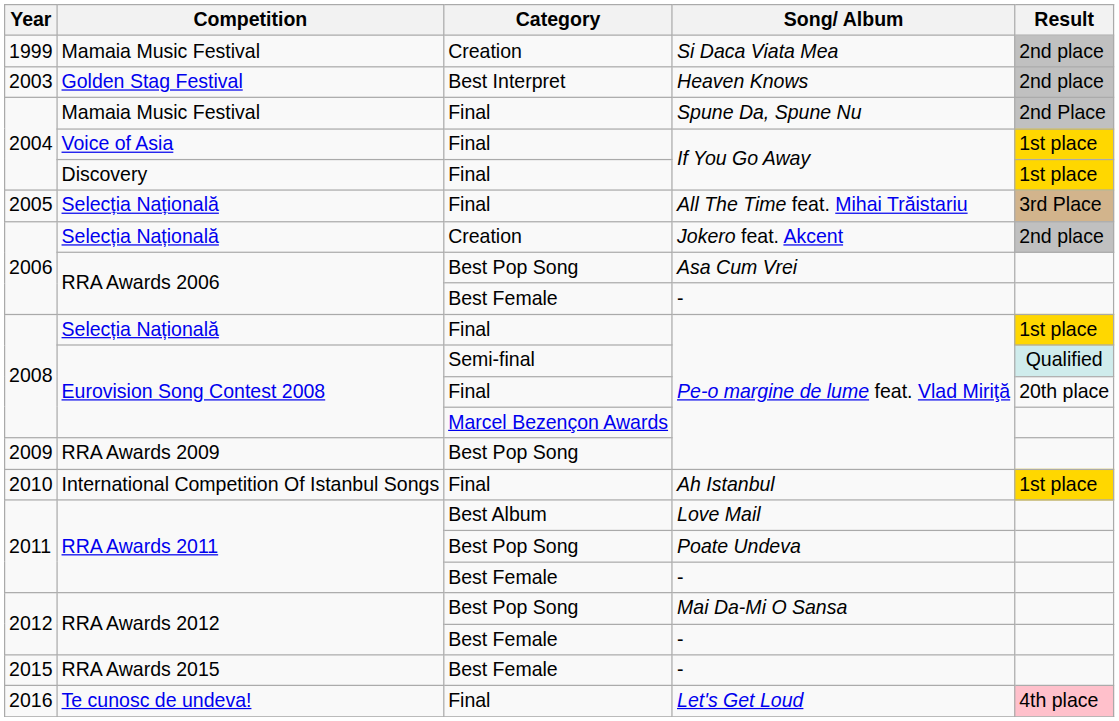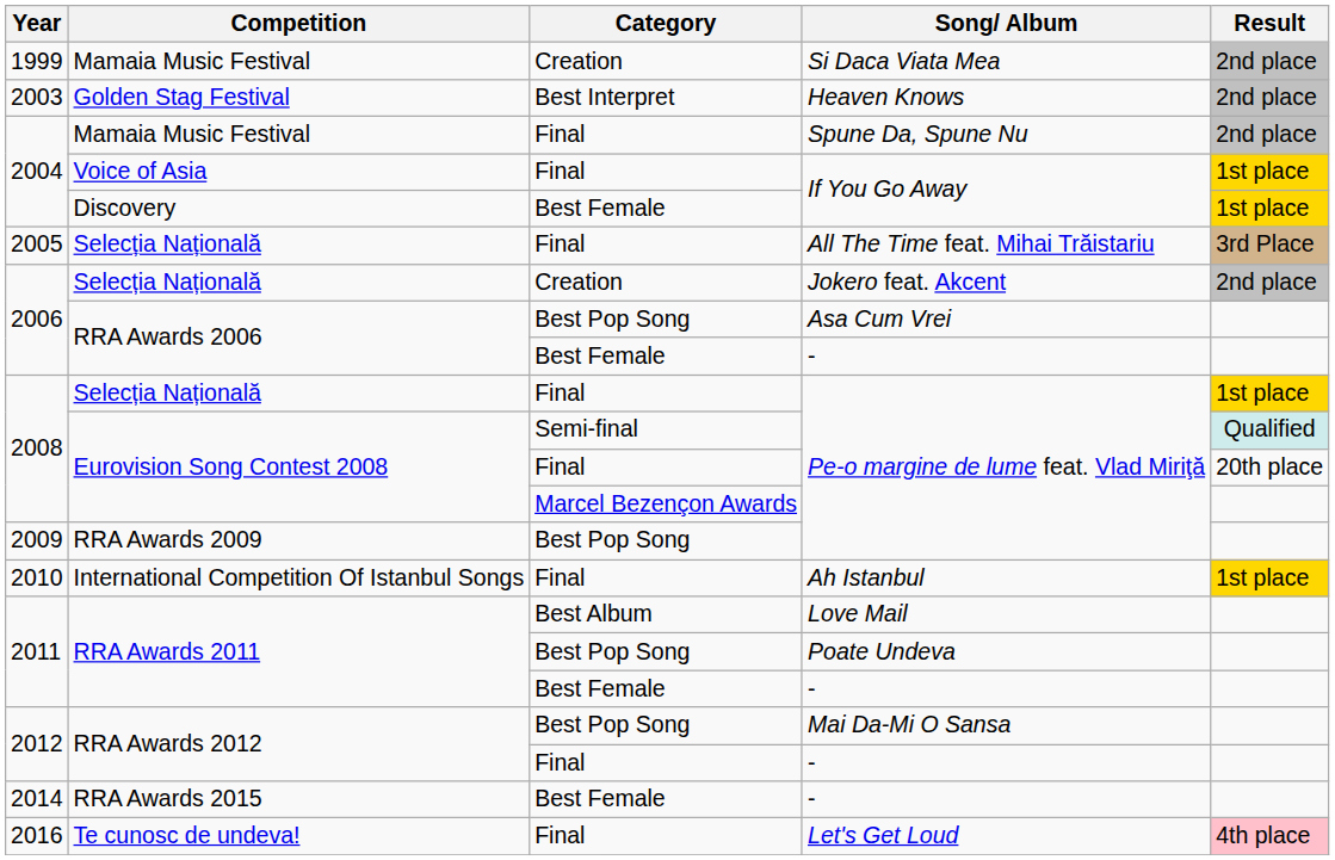 <table class="wikitable">
 <tr>
 <th style="text-align:center;">Year</th>
 <th style="text-align:center;">Competition</th>
 <th style="text-align:center;">Category</th>
 <th style="text-align:center;">Song/ Album</th>
 <th style="text-align:center;">Result</th>
 </tr>
 <tr>
 <td rowspan="1">1999</td>
 <td rowspan="1">Mamaia Music Festival</td>
 <td rowspan="1">Creation</td>
 <td rowspan="1"><em>Si Daca Viata Mea</em></td>
 <td bgcolor="silver">2nd place</td>
 </tr>
 <tr>
 <td rowspan="1">2003</td>
 <td rowspan="1"><a href='#'>Golden Stag Festival</a></td>
 <td rowspan="1">Best Interpret</td>
 <td rowspan="1"><em>Heaven Knows</em></td>
 <td bgcolor="silver">2nd place</td>
 </tr>
 <tr>
 <td rowspan="3">2004</td>
 <td rowspan="1">Mamaia Music Festival</td>
 <td rowspan="1">Final</td>
 <td rowspan="1"><em>Spune Da, Spune Nu</em></td>
-<td bgcolor="silver">2nd Place</td>
+<td bgcolor="silver">2nd place</td>
 </tr>
 <tr>
 <td rowspan="1"><a href='#'>Voice of Asia</a></td>
 <td rowspan="1">Final</td>
 <td rowspan="2"><em>If You Go Away</em></td>
 <td bgcolor="gold">1st place</td>
 </tr>
 <tr>
 <td rowspan="1">Discovery</td>
-<td rowspan="1">Final</td>
+<td rowspan="1">Best Female</td>
 <td bgcolor="gold">1st place</td>
 </tr>
 <tr>
 <td rowspan="1">2005</td>
 <td rowspan="1"><a href='#'>Selecția Națională</a></td>
 <td rowspan="1">Final</td>
 <td rowspan="1"><em>All The Time</em> feat. <a href='#'>Mihai Trăistariu</a></td>
 <td bgcolor="tan">3rd Place</td>
 </tr>
 <tr>
 <td rowspan="3">2006</td>
 <td rowspan="1"><a href='#'>Selecția Națională</a></td>
 <td rowspan="1">Creation</td>
 <td rowspan="1"><em>Jokero</em> feat. <a href='#'>Akcent</a></td>
 <td bgcolor="silver">2nd place</td>
 </tr>
 <tr>
 <td rowspan="2">RRA Awards 2006</td>
 <td rowspan="1">Best Pop Song</td>
 <td rowspan="1"><em>Asa Cum Vrei</em></td>
 <td></td>
 </tr>
 <tr>
 <td rowspan="1">Best Female</td>
 <td rowspan="1">-</td>
 <td></td>
 </tr>
 <tr>
 <td rowspan="4">2008</td>
 <td rowspan="1"><a href='#'>Selecția Națională</a></td>
 <td>Final</td>
 <td rowspan="5"><em><a href='#'>Pe-o margine de lume</a></em> feat. <a href='#'>Vlad Miriţă</a></td>
 <td bgcolor="gold">1st place</td>
 </tr>
 <tr>
 <td rowspan="3"><a href='#'>Eurovision Song Contest 2008</a></td>
 <td>Semi-final</td>
 <td style="text-align:center; background:#cfecec;">Qualified</td>
 </tr>
 <tr>
 <td>Final</td>
 <td style="text-align:center; background:">20th place</td>
 </tr>
 <tr>
 <td><a href='#'>Marcel Bezençon Awards</a></td>
 <td></td>
 </tr>
 <tr>
 <td rowspan="1">2009</td>
 <td rowspan="1">RRA Awards 2009</td>
 <td rowspan="1">Best Pop Song</td>
 <td></td>
 </tr>
 <tr>
 <td rowspan="1">2010</td>
 <td rowspan="1">International Competition Of Istanbul Songs</td>
 <td rowspan="1">Final</td>
 <td rowspan="1"><em>Ah Istanbul</em></td>
 <td bgcolor="gold">1st place</td>
 </tr>
 <tr>
 <td rowspan="3">2011</td>
 <td rowspan="3"><a href='#'>RRA Awards 2011</a></td>
 <td rowspan="1">Best Album</td>
 <td rowspan="1"><em>Love Mail</em></td>
 <td></td>
 </tr>
 <tr>
 <td rowspan="1">Best Pop Song</td>
 <td rowspan="1"><em>Poate Undeva</em></td>
 <td></td>
 </tr>
 <tr>
 <td rowspan="1">Best Female</td>
 <td rowspan="1">-</td>
 <td></td>
 </tr>
 <tr>
 <td rowspan="2">2012</td>
 <td rowspan="2">RRA Awards 2012</td>
 <td rowspan="1">Best Pop Song</td>
 <td rowspan="1"><em>Mai Da-Mi O Sansa</em></td>
 <td></td>
 </tr>
 <tr>
-<td rowspan="1">Best Female</td>
+<td rowspan="1">Final</td>
 <td rowspan="1">-</td>
 <td></td>
 </tr>
 <tr>
-<td rowspan="1">2015</td>
+<td rowspan="1">2014</td>
 <td rowspan="1">RRA Awards 2015</td>
 <td rowspan="1">Best Female</td>
 <td rowspan="1">-</td>
 <td></td>
 </tr>
 <tr>
 <td rowspan="1">2016</td>
 <td rowspan="1"><a href='#'>Te cunosc de undeva!</a></td>
 <td rowspan="1">Final</td>
 <td rowspan="1"><em><a href='#'>Let's Get Loud</a></em></td>
 <td style="background:pink;">4th place</td>
 </tr>
 <tr>
 </tr>
 </table>
